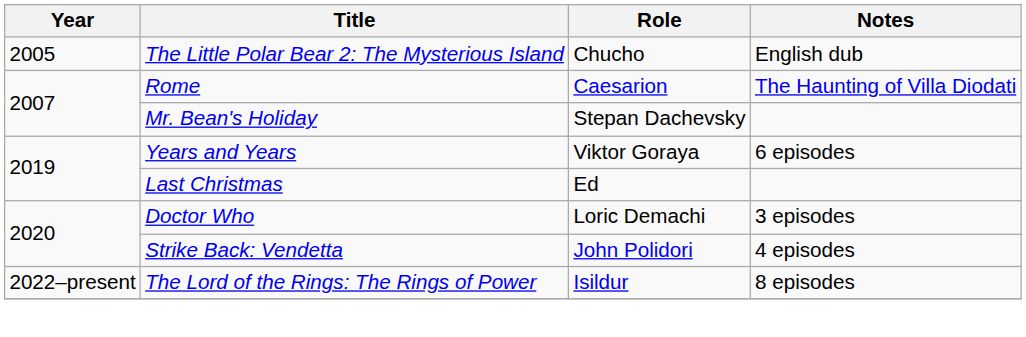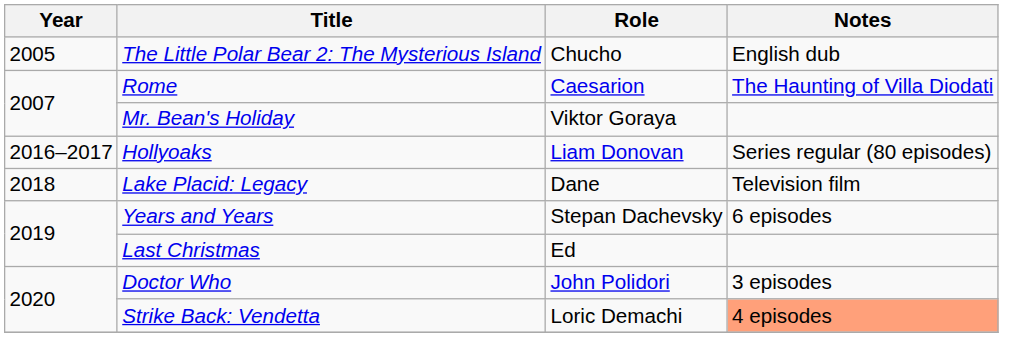 <table class="wikitable sortable">
 <tr>
 <th>Year</th>
 <th>Title</th>
 <th>Role</th>
 <th>Notes</th>
 </tr>
 <tr>
 <td>2005</td>
 <td><em><a href='#'>The Little Polar Bear 2: The Mysterious Island</a></em></td>
 <td>Chucho</td>
 <td>English dub</td>
 </tr>
 <tr>
 <td rowspan=2>2007</td>
 <td><em><a href='#'>Rome</a></em></td>
 <td><a href='#'>Caesarion</a></td>
 <td><a href='#'>The Haunting of Villa Diodati</a></td>
 </tr>
 <tr>
 <td><em><a href='#'>Mr. Bean's Holiday</a></em></td>
-<td>Stepan Dachevsky</td>
+<td>Viktor Goraya</td>
 <td></td>
+</tr>
+<tr>
+<td>2016–2017</td>
+<td><em><a href='#'>Hollyoaks</a></em></td>
+<td><a href='#'>Liam Donovan</a></td>
+<td>Series regular (80 episodes)</td>
+</tr>
+<tr>
+<td>2018</td>
+<td><em><a href='#'>Lake Placid: Legacy</a></em></td>
+<td>Dane</td>
+<td>Television film</td>
 </tr>
 <tr>
 <td rowspan=2>2019</td>
 <td><em><a href='#'>Years and Years</a></em></td>
-<td>Viktor Goraya</td>
+<td>Stepan Dachevsky</td>
 <td>6 episodes</td>
 </tr>
 <tr>
 <td><em><a href='#'>Last Christmas</a></em></td>
 <td>Ed</td>
 <td></td>
 </tr>
 <tr>
 <td rowspan=2>2020</td>
 <td><em><a href='#'>Doctor Who</a></em></td>
-<td>Loric Demachi</td>
+<td><a href='#'>John Polidori</a></td>
 <td>3 episodes</td>
 </tr>
 <tr>
 <td><em><a href='#'>Strike Back: Vendetta</a></em></td>
-<td><a href='#'>John Polidori</a></td>
-<td>4 episodes</td>
-</tr>
-<tr>
-<td>2022–present</td>
-<td><em><a href='#'>The Lord of the Rings: The Rings of Power</a></em></td>
-<td><a href='#'>Isildur</a></td>
-<td>8 episodes</td>
+<td>Loric Demachi</td>
+<td style="background: lightsalmon;">4 episodes</td>
 </tr>
 <tr>
 </tr>
 </table>
